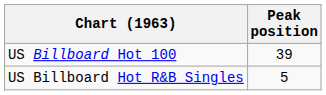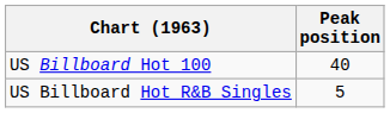 <table class="wikitable sortable">
 <tr>
 <th>Chart (1963)</th>
 <th>Peak<br>position</th>
 </tr>
 <tr>
 <td align="left">US <a href='#'><em>Billboard</em> Hot 100</a></td>
-<td align="center">39</td>
+<td align="center">40</td>
 </tr>
 <tr>
 <td align="left">US  Billboard <a href='#'>Hot R&B Singles</a></td>
 <td align="center">5</td>
 </tr>
 </table>
